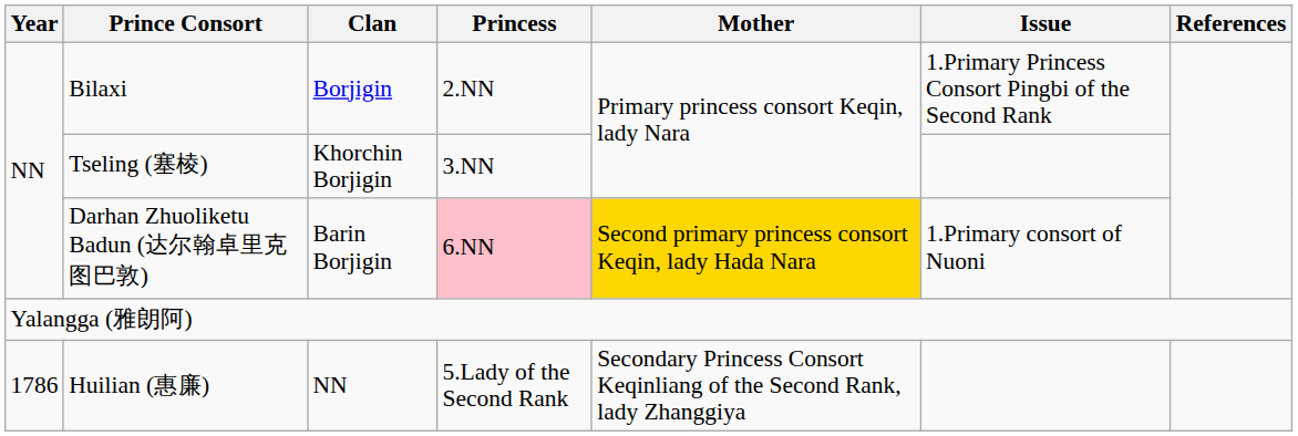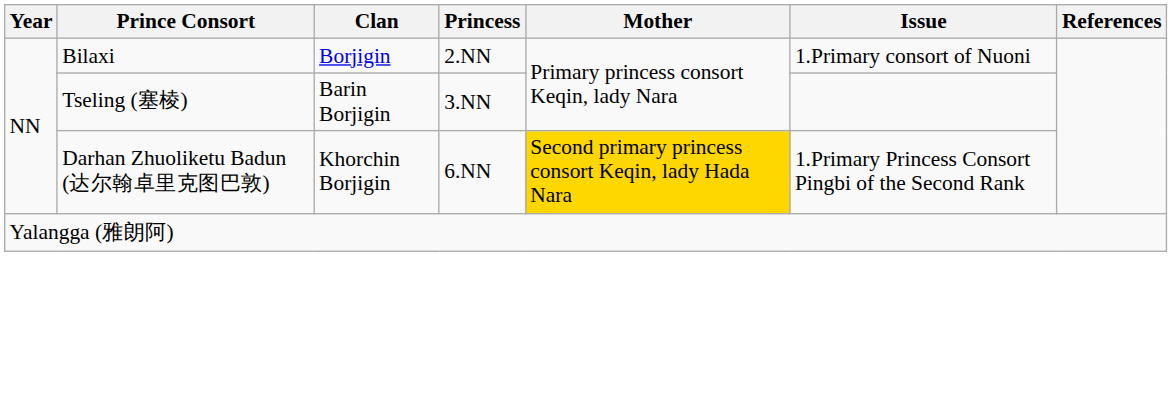 <table class="wikitable">
 <tr>
 <th>Year</th>
 <th>Prince Consort</th>
 <th>Clan</th>
 <th>Princess</th>
 <th>Mother</th>
 <th>Issue</th>
 <th>References</th>
 </tr>
 <tr>
 <td rowspan="3">NN</td>
 <td>Bilaxi</td>
 <td><a href='#'>Borjigin</a></td>
 <td>2.NN</td>
 <td rowspan="2">Primary princess consort Keqin, lady Nara</td>
-<td>1.Primary Princess Consort Pingbi of the Second Rank</td>
+<td>1.Primary consort of Nuoni</td>
 <td rowspan="3"></td>
 </tr>
 <tr>
 <td>Tseling (塞棱)</td>
-<td>Khorchin Borjigin</td>
+<td>Barin Borjigin</td>
 <td>3.NN</td>
 <td></td>
 </tr>
 <tr>
 <td>Darhan Zhuoliketu Badun (达尔翰卓里克图巴敦)</td>
-<td>Barin Borjigin</td>
-<td style="background: pink;">6.NN</td>
+<td>Khorchin Borjigin</td>
+<td>6.NN</td>
 <td style="background: gold;">Second primary princess consort Keqin, lady Hada Nara</td>
-<td>1.Primary consort of Nuoni</td>
+<td>1.Primary Princess Consort Pingbi of the Second Rank</td>
 </tr>
 <tr>
 <td colspan="7">Yalangga (雅朗阿)</td>
 </tr>
-<tr>
-<td>1786</td>
-<td>Huilian (惠廉)</td>
-<td>NN</td>
-<td>5.Lady of the Second Rank</td>
-<td>Secondary Princess Consort Keqinliang of the Second Rank, lady Zhanggiya</td>
-<td></td>
-<td></td>
-</tr>
 </table>
